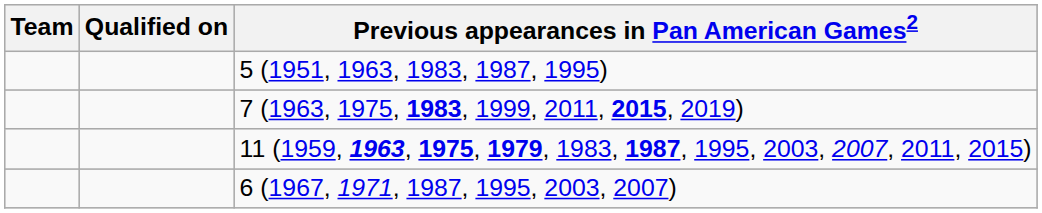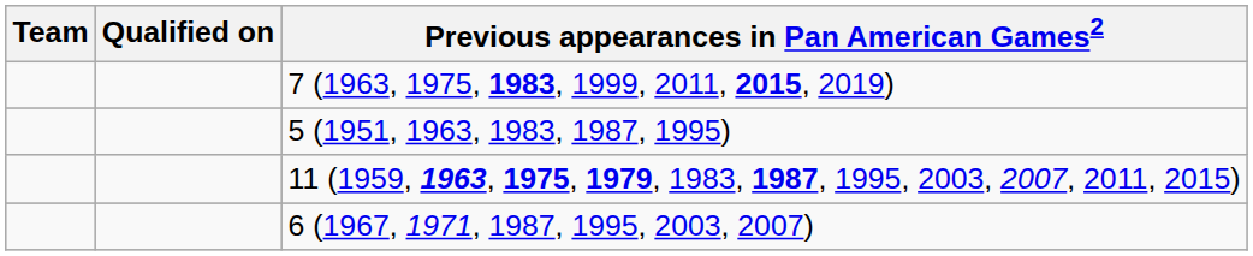 <table class="wikitable sortable">
 <tr>
 <th>Team</th>
 <th>Qualified on</th>
 <th data-sort-type="number">Previous appearances in <a href='#'>Pan American Games</a><sup><strong><a href='#'>2</a></strong></sup></th>
 </tr>
 <tr>
 <td></td>
 <td></td>
-<td>5 (<a href='#'>1951</a>, <a href='#'>1963</a>, <a href='#'>1983</a>, <a href='#'>1987</a>, <a href='#'>1995</a>)</td>
+<td>7 (<a href='#'>1963</a>, <a href='#'>1975</a>, <strong><a href='#'>1983</a></strong>, <a href='#'>1999</a>, <a href='#'>2011</a>, <strong><a href='#'>2015</a></strong>, <a href='#'>2019</a>)</td>
 </tr>
 <tr>
 <td></td>
 <td></td>
-<td>7 (<a href='#'>1963</a>, <a href='#'>1975</a>, <strong><a href='#'>1983</a></strong>, <a href='#'>1999</a>, <a href='#'>2011</a>, <strong><a href='#'>2015</a></strong>, <a href='#'>2019</a>)</td>
+<td>5 (<a href='#'>1951</a>, <a href='#'>1963</a>, <a href='#'>1983</a>, <a href='#'>1987</a>, <a href='#'>1995</a>)</td>
 </tr>
 <tr>
 <td></td>
 <td></td>
 <td>11 (<a href='#'>1959</a>, <strong><em><a href='#'>1963</a></em></strong>, <strong><a href='#'>1975</a></strong>, <strong><a href='#'>1979</a></strong>, <a href='#'>1983</a>, <strong><a href='#'>1987</a></strong>, <a href='#'>1995</a>, <a href='#'>2003</a>, <em><a href='#'>2007</a></em>, <a href='#'>2011</a>, <a href='#'>2015</a>)</td>
 </tr>
 <tr>
 <td></td>
 <td></td>
 <td>6 (<a href='#'>1967</a>, <em><a href='#'>1971</a></em>, <a href='#'>1987</a>, <a href='#'>1995</a>, <a href='#'>2003</a>, <a href='#'>2007</a>)</td>
 </tr>
 </table>
